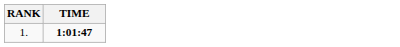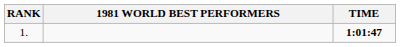 <table class="wikitable" style="border-collapse: collapse; font-size: 90%;">
 <tr>
 <th>RANK</th>
+<th align="center" style="width: 25em">1981 WORLD BEST PERFORMERS</th>
 <th align="center" style="width: 5em">TIME</th>
 </tr>
 <tr>
 <td align="center">1.</td>
+<td></td>
 <td align="center"><strong>1:01:47</strong></td>
 </tr>
 </table>
